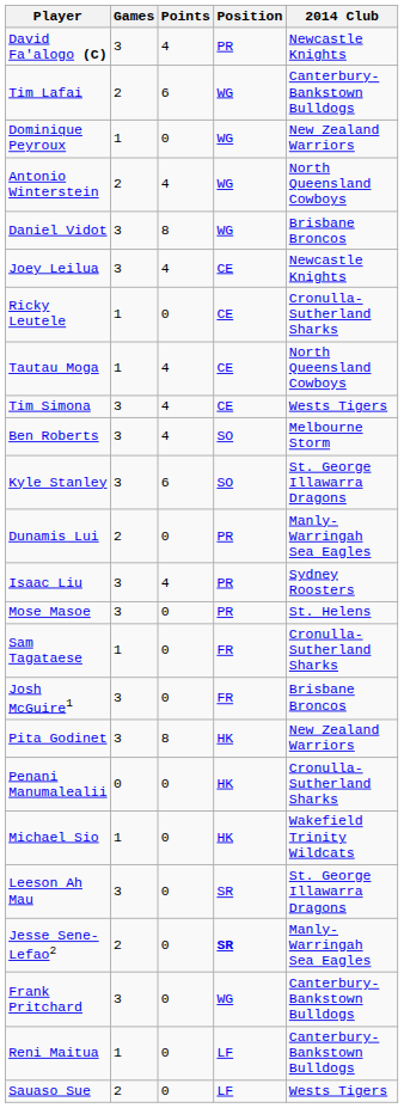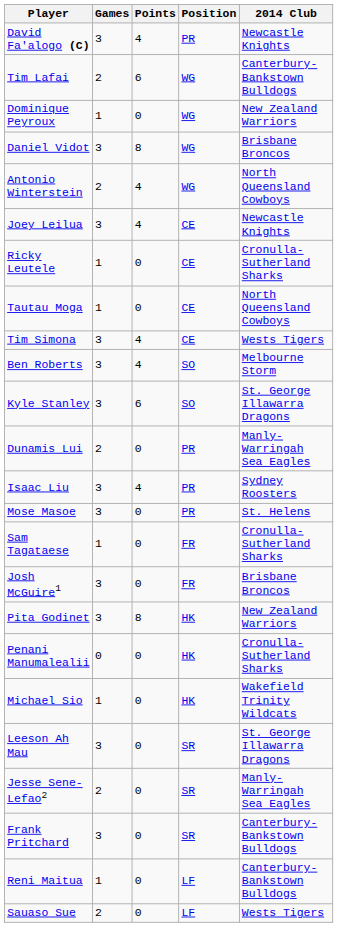 <table class="wikitable sortable" style="width:60%;text-align:left">
 <tr bgcolor=#FFFFFF>
 <th !width=22%>Player</th>
 <th width=8%>Games</th>
 <th width=8%>Points</th>
 <th width=8%>Position</th>
 <th width=32%>2014 Club</th>
 </tr>
 <tr>
 <td><a href='#'>David Fa'alogo</a> <strong>(C)</strong></td>
 <td>3</td>
 <td>4</td>
 <td><a href='#'>PR</a></td>
 <td> <a href='#'>Newcastle Knights</a></td>
 </tr>
 <tr>
 <td><a href='#'>Tim Lafai</a></td>
 <td>2</td>
 <td>6</td>
 <td><a href='#'>WG</a></td>
 <td> <a href='#'>Canterbury-Bankstown Bulldogs</a></td>
 </tr>
 <tr>
 <td><a href='#'>Dominique Peyroux</a></td>
 <td>1</td>
 <td>0</td>
 <td><a href='#'>WG</a></td>
 <td> <a href='#'>New Zealand Warriors</a></td>
 </tr>
 <tr>
+<td><a href='#'>Daniel Vidot</a></td>
+<td>3</td>
+<td>8</td>
+<td><a href='#'>WG</a></td>
+<td> <a href='#'>Brisbane Broncos</a></td>
+</tr>
+<tr>
 <td><a href='#'>Antonio Winterstein</a></td>
 <td>2</td>
 <td>4</td>
 <td><a href='#'>WG</a></td>
 <td> <a href='#'>North Queensland Cowboys</a></td>
-</tr>
-<tr>
-<td><a href='#'>Daniel Vidot</a></td>
-<td>3</td>
-<td>8</td>
-<td><a href='#'>WG</a></td>
-<td> <a href='#'>Brisbane Broncos</a></td>
 </tr>
 <tr>
 <td><a href='#'>Joey Leilua</a></td>
 <td>3</td>
 <td>4</td>
 <td><a href='#'>CE</a></td>
 <td> <a href='#'>Newcastle Knights</a></td>
 </tr>
 <tr>
 <td><a href='#'>Ricky Leutele</a></td>
 <td>1</td>
 <td>0</td>
 <td><a href='#'>CE</a></td>
 <td> <a href='#'>Cronulla-Sutherland Sharks</a></td>
 </tr>
 <tr>
 <td><a href='#'>Tautau Moga</a></td>
 <td>1</td>
-<td>4</td>
+<td>0</td>
 <td><a href='#'>CE</a></td>
 <td> <a href='#'>North Queensland Cowboys</a></td>
 </tr>
 <tr>
 <td><a href='#'>Tim Simona</a></td>
 <td>3</td>
 <td>4</td>
 <td><a href='#'>CE</a></td>
 <td> <a href='#'>Wests Tigers</a></td>
 </tr>
 <tr>
 <td><a href='#'>Ben Roberts</a></td>
 <td>3</td>
 <td>4</td>
 <td><a href='#'>SO</a></td>
 <td> <a href='#'>Melbourne Storm</a></td>
 </tr>
 <tr>
 <td><a href='#'>Kyle Stanley</a></td>
 <td>3</td>
 <td>6</td>
 <td><a href='#'>SO</a></td>
 <td> <a href='#'>St. George Illawarra Dragons</a></td>
 </tr>
 <tr>
 <td><a href='#'>Dunamis Lui</a></td>
 <td>2</td>
 <td>0</td>
 <td><a href='#'>PR</a></td>
 <td> <a href='#'>Manly-Warringah Sea Eagles</a></td>
 </tr>
 <tr>
 <td><a href='#'>Isaac Liu</a></td>
 <td>3</td>
 <td>4</td>
 <td><a href='#'>PR</a></td>
 <td> <a href='#'>Sydney Roosters</a></td>
 </tr>
 <tr>
 <td><a href='#'>Mose Masoe</a></td>
 <td>3</td>
 <td>0</td>
 <td><a href='#'>PR</a></td>
 <td> <a href='#'>St. Helens</a></td>
 </tr>
 <tr>
 <td><a href='#'>Sam Tagataese</a></td>
 <td>1</td>
 <td>0</td>
 <td><a href='#'>FR</a></td>
 <td> <a href='#'>Cronulla-Sutherland Sharks</a></td>
 </tr>
 <tr>
 <td><a href='#'>Josh McGuire</a><sup>1</sup></td>
 <td>3</td>
 <td>0</td>
 <td><a href='#'>FR</a></td>
 <td> <a href='#'>Brisbane Broncos</a></td>
 </tr>
 <tr>
 <td><a href='#'>Pita Godinet</a></td>
 <td>3</td>
 <td>8</td>
 <td><a href='#'>HK</a></td>
 <td> <a href='#'>New Zealand Warriors</a></td>
 </tr>
 <tr>
 <td><a href='#'>Penani Manumalealii</a></td>
 <td>0</td>
 <td>0</td>
 <td><a href='#'>HK</a></td>
 <td> <a href='#'>Cronulla-Sutherland Sharks</a></td>
 </tr>
 <tr>
 <td><a href='#'>Michael Sio</a></td>
 <td>1</td>
 <td>0</td>
 <td><a href='#'>HK</a></td>
 <td> <a href='#'>Wakefield Trinity Wildcats</a></td>
 </tr>
 <tr>
 <td><a href='#'>Leeson Ah Mau</a></td>
 <td>3</td>
 <td>0</td>
 <td><a href='#'>SR</a></td>
 <td> <a href='#'>St. George Illawarra Dragons</a></td>
 </tr>
 <tr>
 <td><a href='#'>Jesse Sene-Lefao</a><sup>2</sup></td>
 <td>2</td>
 <td>0</td>
-<td><strong><a href='#'>SR</a></strong></td>
+<td><a href='#'>SR</a></td>
 <td> <a href='#'>Manly-Warringah Sea Eagles</a></td>
 </tr>
 <tr>
 <td><a href='#'>Frank Pritchard</a></td>
 <td>3</td>
 <td>0</td>
-<td><a href='#'>WG</a></td>
+<td><a href='#'>SR</a></td>
 <td> <a href='#'>Canterbury-Bankstown Bulldogs</a></td>
 </tr>
 <tr>
 <td><a href='#'>Reni Maitua</a></td>
 <td>1</td>
 <td>0</td>
 <td><a href='#'>LF</a></td>
 <td> <a href='#'>Canterbury-Bankstown Bulldogs</a></td>
 </tr>
 <tr>
 <td><a href='#'>Sauaso Sue</a></td>
 <td>2</td>
 <td>0</td>
 <td><a href='#'>LF</a></td>
 <td> <a href='#'>Wests Tigers</a></td>
 </tr>
 </table>
